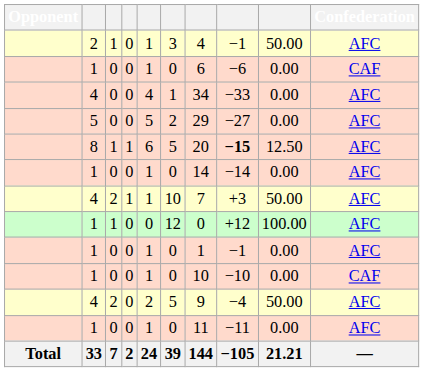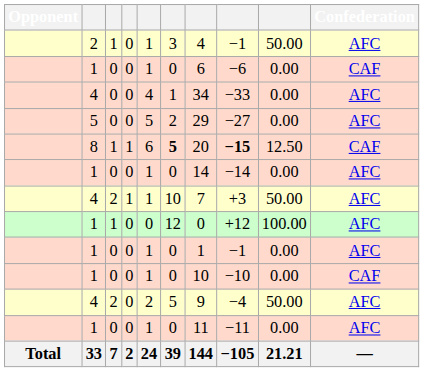 <table class="wikitable sortable" style="text-align:center;">
 <tr style="color:white">
 <th>Opponent</th>
 <th></th>
 <th></th>
 <th></th>
 <th></th>
 <th></th>
 <th></th>
 <th></th>
 <th></th>
 <th>Confederation</th>
 </tr>
 <tr bgcolor=FFFFCC>
 <td style="text-align:left;"></td>
 <td>2</td>
 <td>1</td>
 <td>0</td>
 <td>1</td>
 <td>3</td>
 <td>4</td>
 <td>−1</td>
 <td>50.00</td>
 <td><a href='#'>AFC</a></td>
 </tr>
 <tr bgcolor=FFDACC>
 <td style="text-align:left;"></td>
 <td>1</td>
 <td>0</td>
 <td>0</td>
 <td>1</td>
 <td>0</td>
 <td>6</td>
 <td>−6</td>
 <td>0.00</td>
 <td><a href='#'>CAF</a></td>
 </tr>
 <tr bgcolor=FFDACC>
 <td style="text-align:left;"></td>
 <td>4</td>
 <td>0</td>
 <td>0</td>
 <td>4</td>
 <td>1</td>
 <td>34</td>
 <td>−33</td>
 <td>0.00</td>
 <td><a href='#'>AFC</a></td>
 </tr>
 <tr bgcolor=FFDACC>
 <td style="text-align:left;"></td>
 <td>5</td>
 <td>0</td>
 <td>0</td>
 <td>5</td>
 <td>2</td>
 <td>29</td>
 <td>−27</td>
 <td>0.00</td>
 <td><a href='#'>AFC</a></td>
 </tr>
 <tr bgcolor=FFDACC>
 <td style="text-align:left;"></td>
 <td>8</td>
 <td>1</td>
 <td>1</td>
 <td>6</td>
-<td>5</td>
+<td><strong>5</strong></td>
 <td>20</td>
 <td><strong>−15</strong></td>
 <td>12.50</td>
-<td><a href='#'>AFC</a></td>
+<td><a href='#'>CAF</a></td>
 </tr>
 <tr bgcolor=FFDACC>
 <td style="text-align:left;"></td>
 <td>1</td>
 <td>0</td>
 <td>0</td>
 <td>1</td>
 <td>0</td>
 <td>14</td>
 <td>−14</td>
 <td>0.00</td>
 <td><a href='#'>AFC</a></td>
 </tr>
 <tr bgcolor=FFFFCC>
 <td style="text-align:left;"></td>
 <td>4</td>
 <td>2</td>
 <td>1</td>
 <td>1</td>
 <td>10</td>
 <td>7</td>
 <td>+3</td>
 <td>50.00</td>
 <td><a href='#'>AFC</a></td>
 </tr>
 <tr bgcolor=CCFFCC>
 <td style="text-align:left;"></td>
 <td>1</td>
 <td>1</td>
 <td>0</td>
 <td>0</td>
 <td>12</td>
 <td>0</td>
 <td>+12</td>
 <td>100.00</td>
 <td><a href='#'>AFC</a></td>
 </tr>
 <tr bgcolor=FFDACC>
 <td style="text-align:left;"></td>
 <td>1</td>
 <td>0</td>
 <td>0</td>
 <td>1</td>
 <td>0</td>
 <td>1</td>
 <td>−1</td>
 <td>0.00</td>
 <td><a href='#'>AFC</a></td>
 </tr>
 <tr bgcolor=FFDACC>
 <td style="text-align:left;"></td>
 <td>1</td>
 <td>0</td>
 <td>0</td>
 <td>1</td>
 <td>0</td>
 <td>10</td>
 <td>−10</td>
 <td>0.00</td>
 <td><a href='#'>CAF</a></td>
 </tr>
 <tr bgcolor=FFFFCC>
 <td style="text-align:left;"></td>
 <td>4</td>
 <td>2</td>
 <td>0</td>
 <td>2</td>
 <td>5</td>
 <td>9</td>
 <td>−4</td>
 <td>50.00</td>
 <td><a href='#'>AFC</a></td>
 </tr>
 <tr bgcolor=FFDACC>
 <td style="text-align:left;"></td>
 <td>1</td>
 <td>0</td>
 <td>0</td>
 <td>1</td>
 <td>0</td>
 <td>11</td>
 <td>−11</td>
 <td>0.00</td>
 <td><a href='#'>AFC</a></td>
 </tr>
 <tr>
 <th>Total</th>
 <th>33</th>
 <th>7</th>
 <th>2</th>
 <th>24</th>
 <th>39</th>
 <th>144</th>
 <th>−105</th>
 <th>21.21</th>
 <th>—</th>
 </tr>
 </table>
